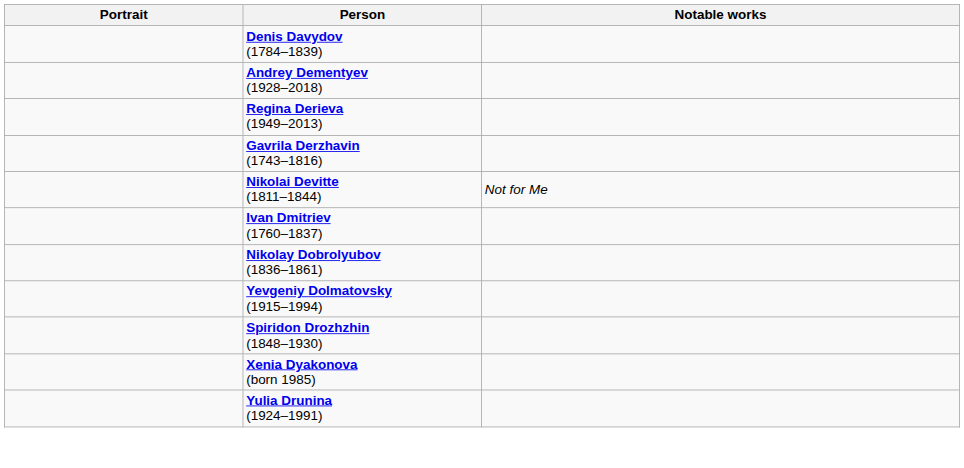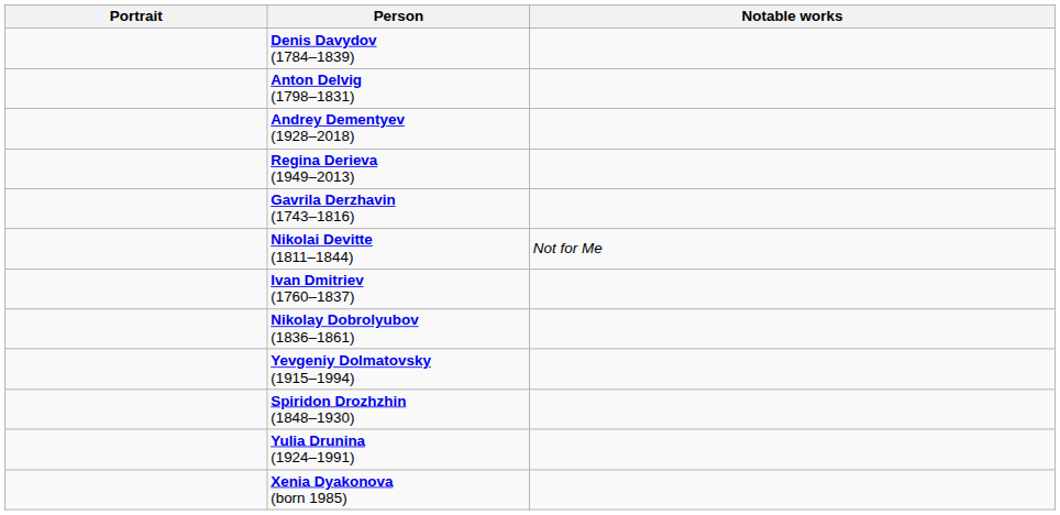 <table class="wikitable" style="width:90%;">
 <tr>
 <th style="width:25%;">Portrait</th>
 <th style="width:25%;">Person</th>
 <th style="width:50%;">Notable works</th>
 </tr>
 <tr>
 <td align=center></td>
 <td><strong><a href='#'>Denis Davydov</a></strong><br> (1784–1839)</td>
+<td></td>
+</tr>
+<tr>
+<td align=center></td>
+<td><strong><a href='#'>Anton Delvig</a></strong> <br>(1798–1831)</td>
 <td></td>
 </tr>
 <tr>
 <td align=center></td>
 <td><strong><a href='#'>Andrey Dementyev</a></strong> <br>(1928–2018)</td>
 <td></td>
 </tr>
 <tr>
 <td align=center></td>
 <td><strong><a href='#'>Regina Derieva</a></strong><br> (1949–2013)</td>
 <td></td>
 </tr>
 <tr>
 <td align=center></td>
 <td><strong><a href='#'>Gavrila Derzhavin</a></strong> <br>(1743–1816)</td>
 <td></td>
 </tr>
 <tr>
 <td align=center></td>
 <td><strong><a href='#'>Nikolai Devitte</a></strong><br>(1811–1844)</td>
 <td><em>Not for Me</em></td>
 </tr>
 <tr>
 <td align=center></td>
 <td><strong><a href='#'>Ivan Dmitriev</a></strong><br> (1760–1837)</td>
 <td></td>
 </tr>
 <tr>
 <td align=center></td>
 <td><strong><a href='#'>Nikolay Dobrolyubov</a></strong> <br>(1836–1861)</td>
 <td></td>
 </tr>
 <tr>
 <td align=center></td>
 <td><strong><a href='#'>Yevgeniy Dolmatovsky</a></strong><br> (1915–1994)</td>
 <td></td>
 </tr>
 <tr>
 <td align=center></td>
 <td><strong><a href='#'>Spiridon Drozhzhin</a></strong><br> (1848–1930)</td>
 <td></td>
 </tr>
 <tr>
 <td align=center></td>
+<td><strong><a href='#'>Yulia Drunina</a></strong><br> (1924–1991)</td>
+<td></td>
+</tr>
+<tr>
+<td align=center></td>
 <td><strong><a href='#'>Xenia Dyakonova</a></strong><br> (born 1985)</td>
 <td><br></td>
 </tr>
-<tr>
-<td align=center></td>
-<td><strong><a href='#'>Yulia Drunina</a></strong><br> (1924–1991)</td>
-<td></td>
-</tr>
 </table>
